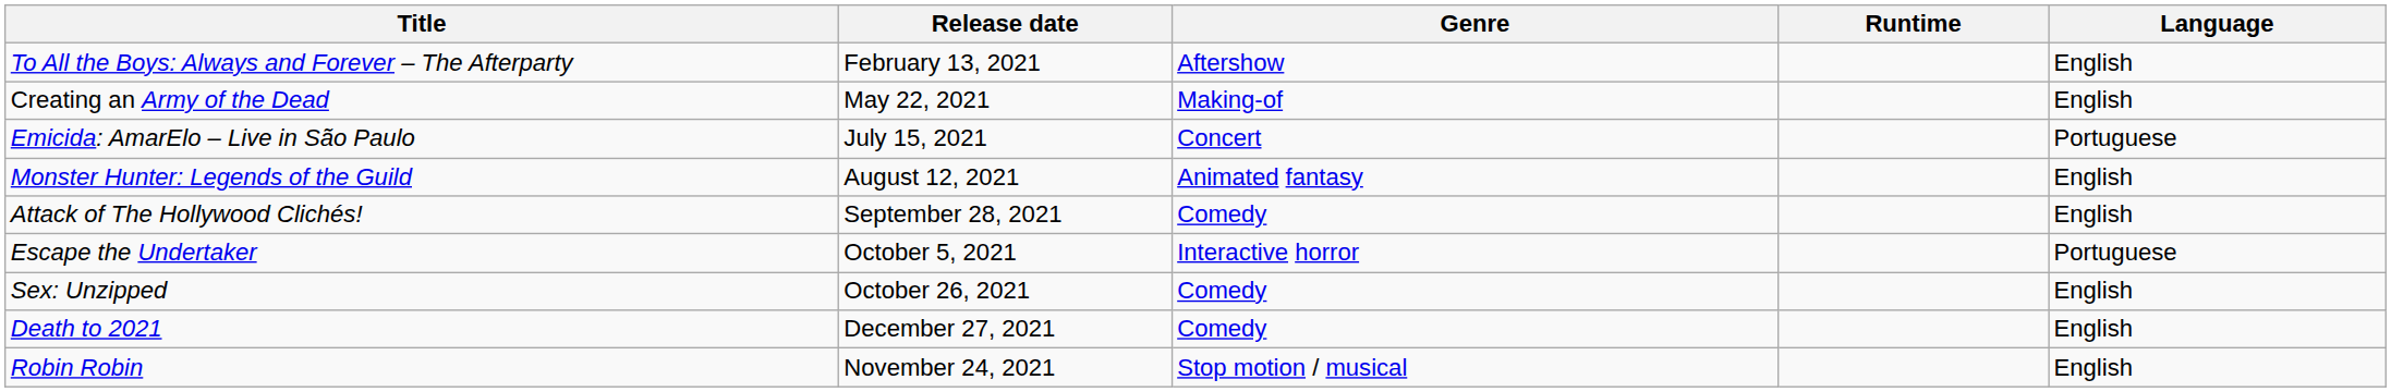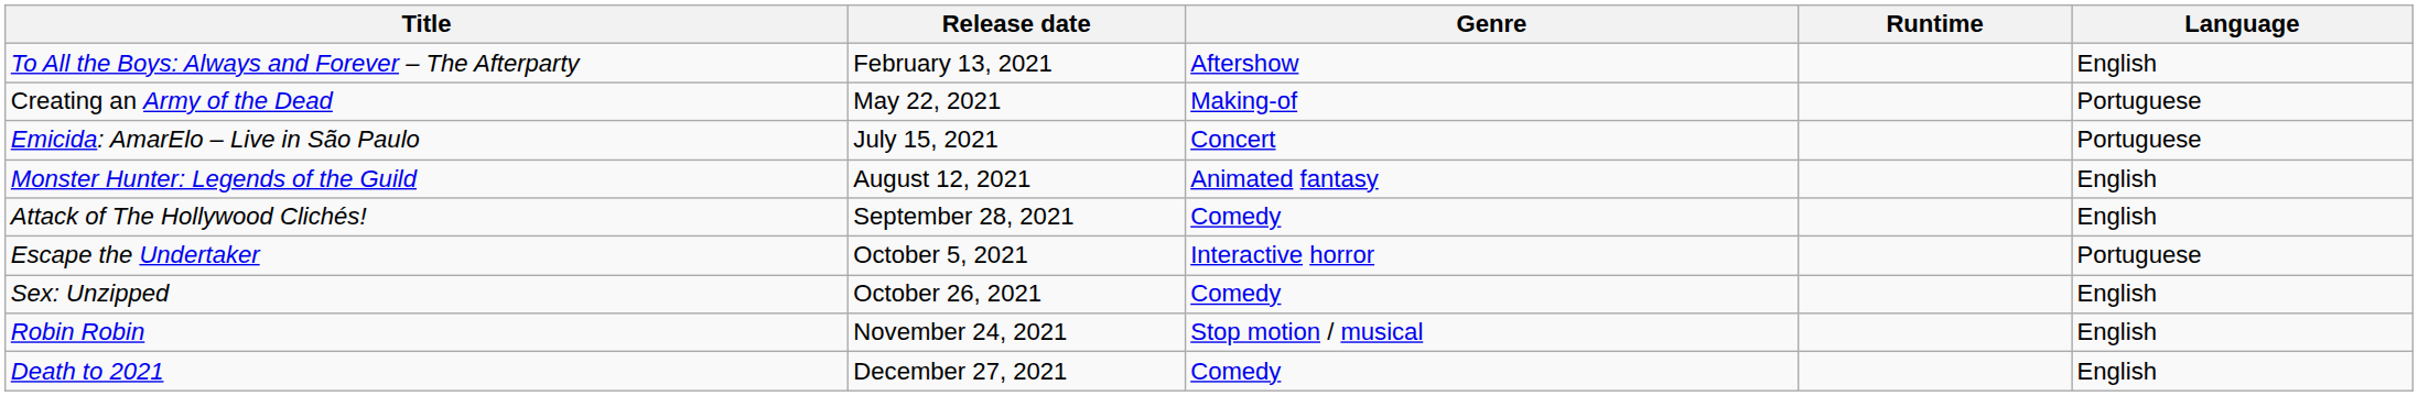 <table class="wikitable sortable" style="width:100%">
 <tr>
 <th style="width:35%;">Title</th>
 <th scope="col" style="width:14%;">Release date</th>
 <th>Genre</th>
 <th>Runtime</th>
 <th>Language</th>
 </tr>
 <tr>
 <td><em><a href='#'>To All the Boys: Always and Forever</a> – The Afterparty</em></td>
 <td>February 13, 2021</td>
 <td><a href='#'>Aftershow</a></td>
 <td></td>
 <td>English</td>
 </tr>
 <tr>
 <td>Creating an <em><a href='#'>Army of the Dead</a></em></td>
 <td>May 22, 2021</td>
 <td><a href='#'>Making-of</a></td>
 <td></td>
-<td>English</td>
+<td>Portuguese</td>
 </tr>
 <tr>
 <td><em><a href='#'>Emicida</a>: AmarElo – Live in São Paulo</em></td>
 <td>July 15, 2021</td>
 <td><a href='#'>Concert</a></td>
 <td></td>
 <td>Portuguese</td>
 </tr>
 <tr>
 <td><em><a href='#'>Monster Hunter: Legends of the Guild</a></em></td>
 <td>August 12, 2021</td>
 <td><a href='#'>Animated</a> <a href='#'>fantasy</a></td>
 <td></td>
 <td>English</td>
 </tr>
 <tr>
 <td><em>Attack of The Hollywood Clichés!</em></td>
 <td>September 28, 2021</td>
 <td><a href='#'>Comedy</a></td>
 <td></td>
 <td>English</td>
 </tr>
 <tr>
 <td><em>Escape the <a href='#'>Undertaker</a></em></td>
 <td>October 5, 2021</td>
 <td><a href='#'>Interactive</a> <a href='#'>horror</a></td>
 <td></td>
 <td>Portuguese</td>
 </tr>
 <tr>
 <td><em>Sex: Unzipped</em></td>
 <td>October 26, 2021</td>
 <td><a href='#'>Comedy</a></td>
 <td></td>
 <td>English</td>
 </tr>
 <tr>
+<td><em><a href='#'>Robin Robin</a></em></td>
+<td>November 24, 2021</td>
+<td><a href='#'>Stop motion</a> / <a href='#'>musical</a></td>
+<td></td>
+<td>English</td>
+</tr>
+<tr>
 <td><em><a href='#'>Death to 2021</a></em></td>
 <td>December 27, 2021</td>
 <td><a href='#'>Comedy</a></td>
 <td></td>
 <td>English</td>
 </tr>
-<tr>
-<td><em><a href='#'>Robin Robin</a></em></td>
-<td>November 24, 2021</td>
-<td><a href='#'>Stop motion</a> / <a href='#'>musical</a></td>
-<td></td>
-<td>English</td>
-</tr>
 </table>
